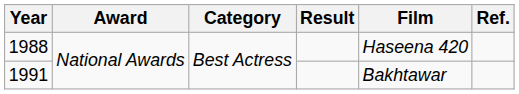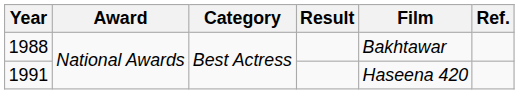 <table class="wikitable">
 <tr>
 <th>Year</th>
 <th>Award</th>
 <th>Category</th>
 <th>Result</th>
 <th>Film</th>
 <th>Ref.</th>
 </tr>
 <tr>
 <td>1988</td>
 <td rowspan="2"><em>National Awards</em></td>
 <td rowspan="2"><em>Best Actress</em></td>
 <td></td>
-<td><em>Haseena 420</em></td>
+<td><em>Bakhtawar</em></td>
 <td></td>
 </tr>
 <tr>
 <td>1991</td>
 <td></td>
-<td><em>Bakhtawar</em></td>
+<td><em>Haseena 420</em></td>
 <td></td>
 </tr>
 </table>
